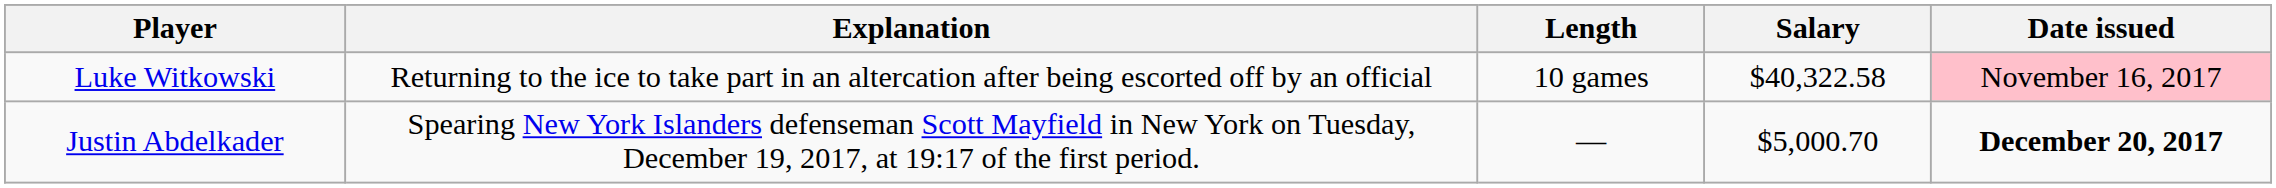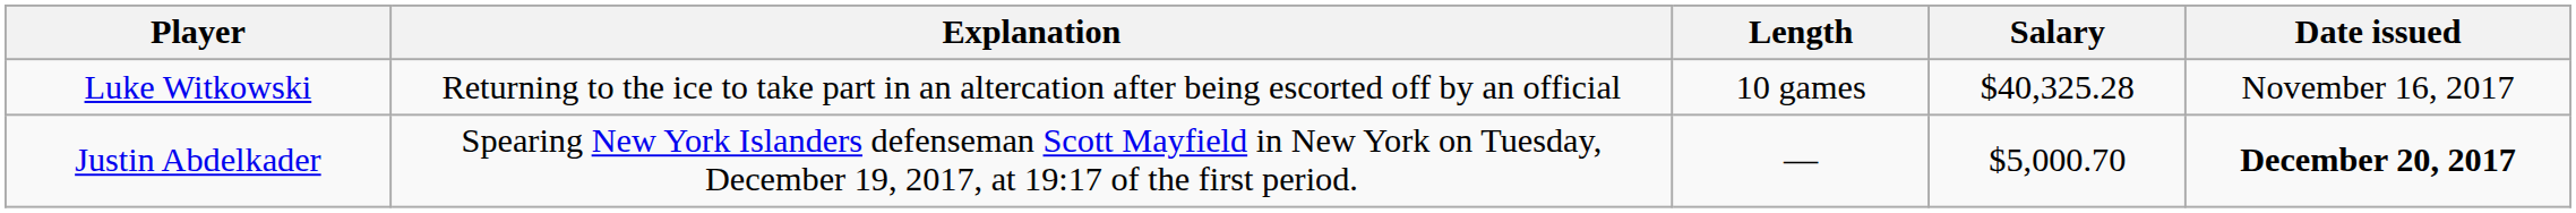 <table class="wikitable" style="width:75em; text-align:center;">
 <tr>
 <th style="width:15%;">Player</th>
 <th style="width:50%;">Explanation</th>
 <th style="width:10%;">Length</th>
 <th style="width:10%;">Salary</th>
 <th style="width:15%;">Date issued</th>
 </tr>
 <tr>
 <td><a href='#'>Luke Witkowski</a></td>
 <td>Returning to the ice to take part in an altercation after being escorted off by an official</td>
 <td>10 games</td>
-<td>$40,322.58</td>
-<td style="background: pink;">November 16, 2017</td>
+<td>$40,325.28</td>
+<td>November 16, 2017</td>
 </tr>
 <tr>
 <td><a href='#'>Justin Abdelkader</a></td>
 <td>Spearing <a href='#'>New York Islanders</a> defenseman <a href='#'>Scott Mayfield</a> in New York on Tuesday, December 19, 2017, at 19:17 of the first period.</td>
 <td>—</td>
 <td>$5,000.70</td>
 <td><strong>December 20, 2017</strong></td>
 </tr>
 </table>
